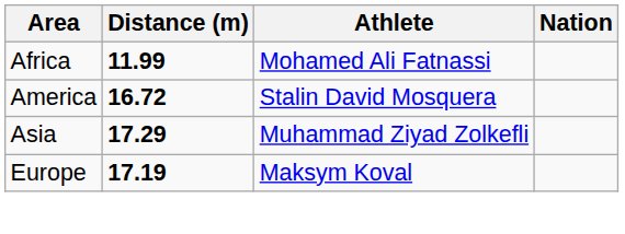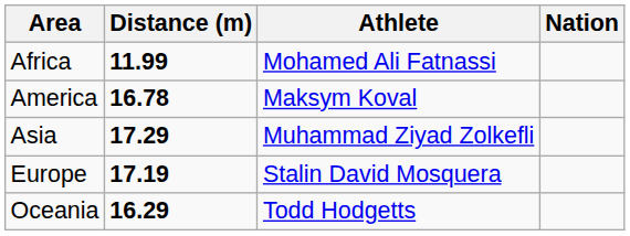 <table class="wikitable">
 <tr>
 <th>Area</th>
 <th>Distance (m)</th>
 <th>Athlete</th>
 <th>Nation</th>
 </tr>
 <tr>
 <td>Africa</td>
 <td><strong>11.99</strong></td>
 <td><a href='#'>Mohamed Ali Fatnassi</a></td>
 <td></td>
 </tr>
 <tr>
 <td>America</td>
-<td><strong>16.72</strong></td>
-<td><a href='#'>Stalin David Mosquera</a></td>
+<td><strong>16.78</strong></td>
+<td><a href='#'>Maksym Koval</a></td>
 <td></td>
 </tr>
 <tr>
 <td>Asia</td>
 <td><strong>17.29</strong> </td>
 <td><a href='#'>Muhammad Ziyad Zolkefli</a></td>
 <td></td>
 </tr>
 <tr>
 <td>Europe</td>
 <td><strong>17.19</strong></td>
-<td><a href='#'>Maksym Koval</a></td>
+<td><a href='#'>Stalin David Mosquera</a></td>
+<td></td>
+</tr>
+<tr>
+<td>Oceania</td>
+<td><strong>16.29</strong></td>
+<td><a href='#'>Todd Hodgetts</a></td>
 <td></td>
 </tr>
 </table>
